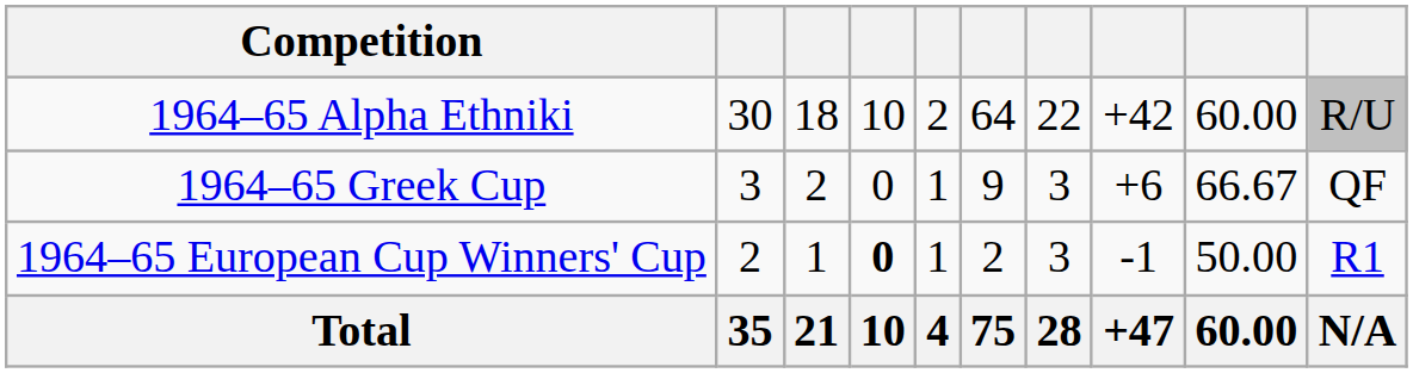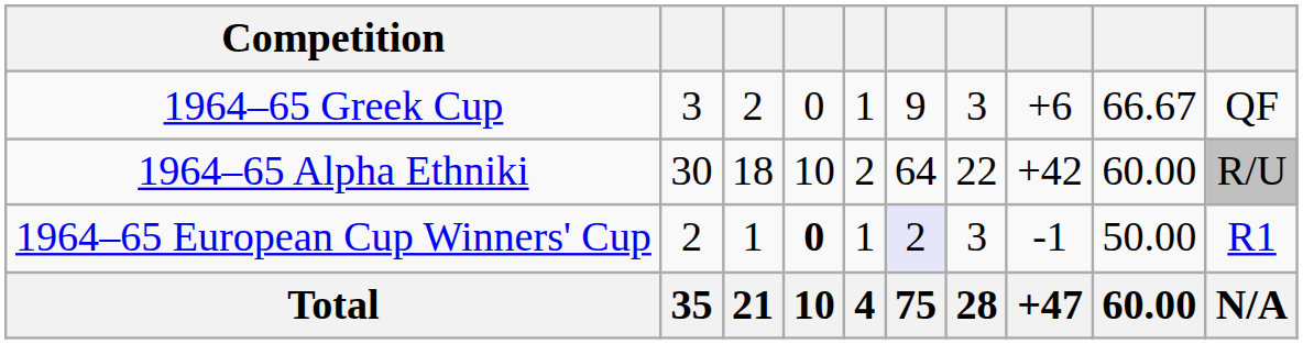 <table class="wikitable" style="text-align:center">
 <tr>
 <th>Competition</th>
 <th></th>
 <th></th>
 <th></th>
 <th></th>
 <th></th>
 <th></th>
 <th></th>
 <th></th>
 <th></th>
 </tr>
 <tr>
+<td><a href='#'>1964–65 Greek Cup</a></td>
+<td>3</td>
+<td>2</td>
+<td>0</td>
+<td>1</td>
+<td>9</td>
+<td>3</td>
+<td>+6</td>
+<td>66.67</td>
+<td>QF</td>
+</tr>
+<tr>
 <td><a href='#'>1964–65 Alpha Ethniki</a></td>
 <td>30</td>
 <td>18</td>
 <td>10</td>
 <td>2</td>
 <td>64</td>
 <td>22</td>
 <td>+42</td>
 <td>60.00</td>
 <td bgcolor=#C0C0C0>R/U</td>
 </tr>
 <tr>
-<td><a href='#'>1964–65 Greek Cup</a></td>
-<td>3</td>
-<td>2</td>
-<td>0</td>
-<td>1</td>
-<td>9</td>
-<td>3</td>
-<td>+6</td>
-<td>66.67</td>
-<td>QF</td>
-</tr>
-<tr>
 <td><a href='#'>1964–65 European Cup Winners' Cup</a></td>
 <td>2</td>
 <td>1</td>
 <td><strong>0</strong></td>
 <td>1</td>
-<td>2</td>
+<td style="background: lavender;">2</td>
 <td>3</td>
 <td>-1</td>
 <td>50.00</td>
 <td><a href='#'>R1</a></td>
 </tr>
 <tr>
 <th>Total</th>
 <th>35</th>
 <th>21</th>
 <th>10</th>
 <th>4</th>
 <th>75</th>
 <th>28</th>
 <th>+47</th>
 <th>60.00</th>
 <th>N/A</th>
 </tr>
 </table>
